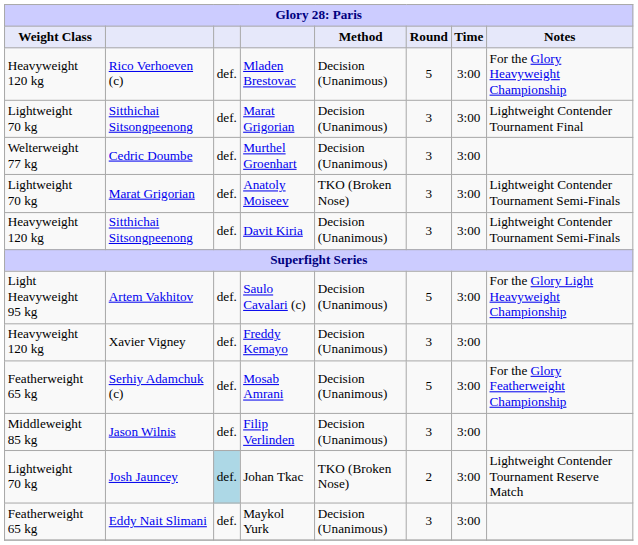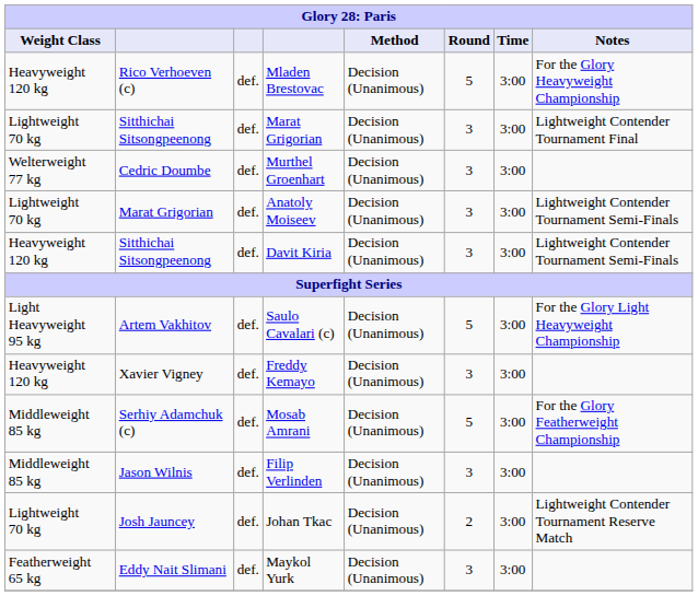 <table class="wikitable" style="font-size: 80%;">
 <tr>
 <th colspan="8" style="background-color: #ccf; color: #000080; text-align: center;"><strong>Glory 28: Paris</strong></th>
 </tr>
 <tr>
 <th colspan="1" style="background-color: #E6E8FA; color: #000000; text-align: center;">Weight Class</th>
 <th colspan="1" style="background-color: #E6E8FA; color: #000000; text-align: center;"></th>
 <th colspan="1" style="background-color: #E6E8FA; color: #000000; text-align: center;"></th>
 <th colspan="1" style="background-color: #E6E8FA; color: #000000; text-align: center;"></th>
 <th colspan="1" style="background-color: #E6E8FA; color: #000000; text-align: center;">Method</th>
 <th colspan="1" style="background-color: #E6E8FA; color: #000000; text-align: center;">Round</th>
 <th colspan="1" style="background-color: #E6E8FA; color: #000000; text-align: center;">Time</th>
 <th colspan="1" style="background-color: #E6E8FA; color: #000000; text-align: center;">Notes</th>
 </tr>
 <tr>
 <td>Heavyweight 120 kg</td>
 <td> <a href='#'>Rico Verhoeven</a> (c)</td>
 <td align=center>def.</td>
 <td> <a href='#'>Mladen Brestovac</a></td>
 <td>Decision (Unanimous)</td>
 <td align=center>5</td>
 <td align=center>3:00</td>
 <td>For the <a href='#'>Glory Heavyweight Championship</a></td>
 </tr>
 <tr>
 <td>Lightweight 70 kg</td>
 <td> <a href='#'>Sitthichai Sitsongpeenong</a></td>
 <td align=center>def.</td>
 <td> <a href='#'>Marat Grigorian</a></td>
 <td>Decision (Unanimous)</td>
 <td align=center>3</td>
 <td align=center>3:00</td>
 <td>Lightweight Contender Tournament Final</td>
 </tr>
 <tr>
 <td>Welterweight 77 kg</td>
 <td> <a href='#'>Cedric Doumbe</a></td>
 <td align=center>def.</td>
 <td> <a href='#'>Murthel Groenhart</a></td>
 <td>Decision (Unanimous)</td>
 <td align=center>3</td>
 <td align=center>3:00</td>
 <td></td>
 </tr>
 <tr>
 <td>Lightweight 70 kg</td>
 <td> <a href='#'>Marat Grigorian</a></td>
 <td align=center>def.</td>
 <td> <a href='#'>Anatoly Moiseev</a></td>
-<td>TKO (Broken Nose)</td>
+<td>Decision (Unanimous)</td>
 <td align=center>3</td>
 <td align=center>3:00</td>
 <td>Lightweight Contender Tournament Semi-Finals</td>
 </tr>
 <tr>
 <td>Heavyweight 120 kg</td>
 <td> <a href='#'>Sitthichai Sitsongpeenong</a></td>
 <td align=center>def.</td>
 <td> <a href='#'>Davit Kiria</a></td>
 <td>Decision (Unanimous)</td>
 <td align=center>3</td>
 <td align=center>3:00</td>
 <td>Lightweight Contender Tournament Semi-Finals</td>
 </tr>
 <tr>
 <th colspan="8" style="background-color: #ccf; color: #000080; text-align: center;"><strong>Superfight Series</strong></th>
 </tr>
 <tr>
 <td>Light Heavyweight 95 kg</td>
 <td> <a href='#'>Artem Vakhitov</a></td>
 <td align=center>def.</td>
 <td> <a href='#'>Saulo Cavalari</a> (c)</td>
 <td>Decision (Unanimous)</td>
 <td align=center>5</td>
 <td align=center>3:00</td>
 <td>For the <a href='#'>Glory Light Heavyweight Championship</a></td>
 </tr>
 <tr>
 <td>Heavyweight 120 kg</td>
 <td> Xavier Vigney</td>
 <td align=center>def.</td>
 <td> <a href='#'>Freddy Kemayo</a></td>
 <td>Decision (Unanimous)</td>
 <td align=center>3</td>
 <td align=center>3:00</td>
 <td></td>
 </tr>
 <tr>
-<td>Featherweight 65 kg</td>
+<td>Middleweight 85 kg</td>
 <td> <a href='#'>Serhiy Adamchuk</a> (c)</td>
 <td align=center>def.</td>
 <td> <a href='#'>Mosab Amrani</a></td>
 <td>Decision (Unanimous)</td>
 <td align=center>5</td>
 <td align=center>3:00</td>
 <td>For the <a href='#'>Glory Featherweight Championship</a></td>
 </tr>
 <tr>
 <td>Middleweight 85 kg</td>
 <td> <a href='#'>Jason Wilnis</a></td>
 <td align=center>def.</td>
 <td> <a href='#'>Filip Verlinden</a></td>
 <td>Decision (Unanimous)</td>
 <td align=center>3</td>
 <td align=center>3:00</td>
 <td></td>
 </tr>
 <tr>
 <td>Lightweight 70 kg</td>
 <td> <a href='#'>Josh Jauncey</a></td>
-<td align=center style="background: lightblue;">def.</td>
+<td align=center>def.</td>
 <td> Johan Tkac</td>
-<td>TKO (Broken Nose)</td>
+<td>Decision (Unanimous)</td>
 <td align=center>2</td>
 <td align=center>3:00</td>
 <td>Lightweight Contender Tournament Reserve Match</td>
 </tr>
 <tr>
 <td>Featherweight 65 kg</td>
 <td> <a href='#'>Eddy Nait Slimani</a></td>
 <td align=center>def.</td>
 <td> Maykol Yurk</td>
 <td>Decision (Unanimous)</td>
 <td align=center>3</td>
 <td align=center>3:00</td>
 <td></td>
 </tr>
 <tr>
 </tr>
 </table>
